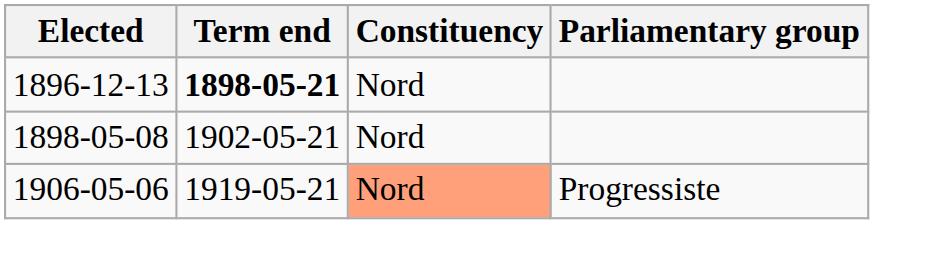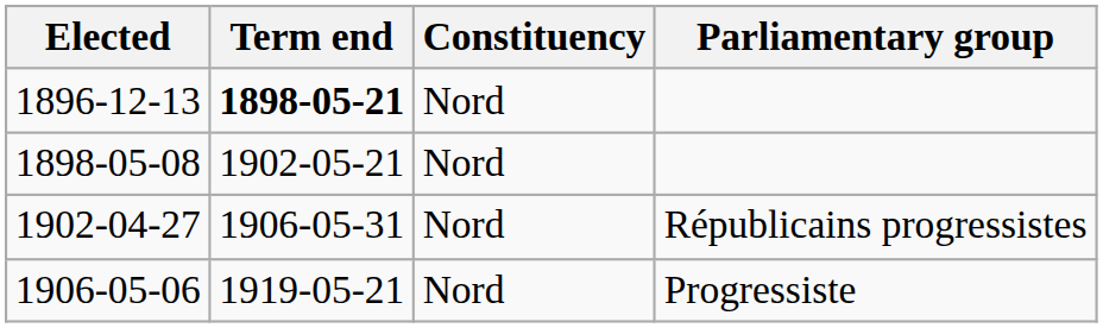 <table class=wikitable>
 <tr>
 <th>Elected</th>
 <th>Term end</th>
 <th>Constituency</th>
 <th>Parliamentary group</th>
 </tr>
 <tr>
 <td>1896-12-13</td>
 <td><strong>1898-05-21</strong></td>
 <td>Nord</td>
 <td></td>
 </tr>
 <tr>
 <td>1898-05-08</td>
 <td>1902-05-21</td>
 <td>Nord</td>
 <td></td>
 </tr>
 <tr>
+<td>1902-04-27</td>
+<td>1906-05-31</td>
+<td>Nord</td>
+<td>Républicains progressistes</td>
+</tr>
+<tr>
 <td>1906-05-06</td>
 <td>1919-05-21</td>
-<td style="background: lightsalmon;">Nord</td>
+<td>Nord</td>
 <td>Progressiste</td>
 </tr>
 </table>
